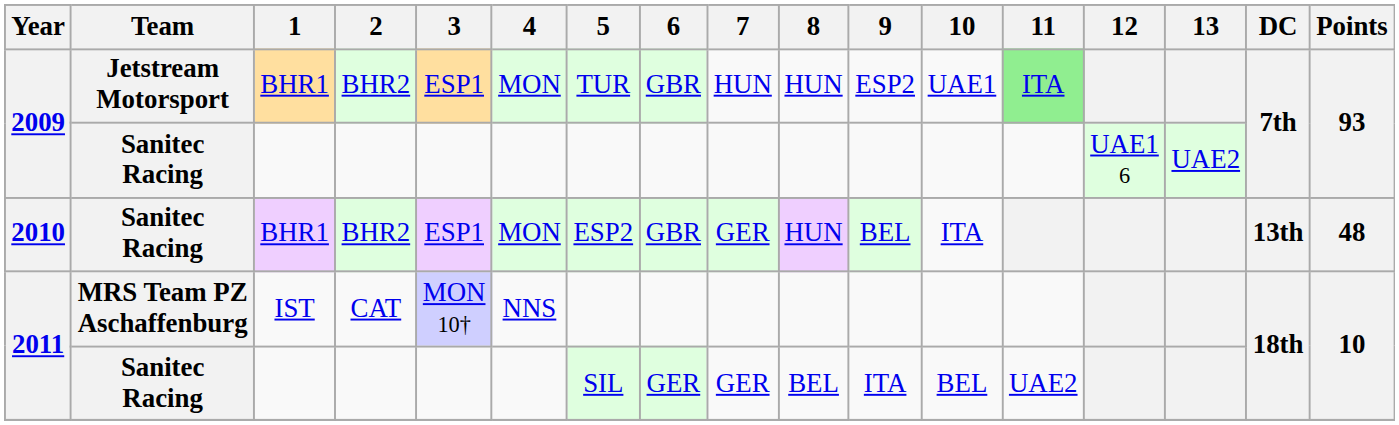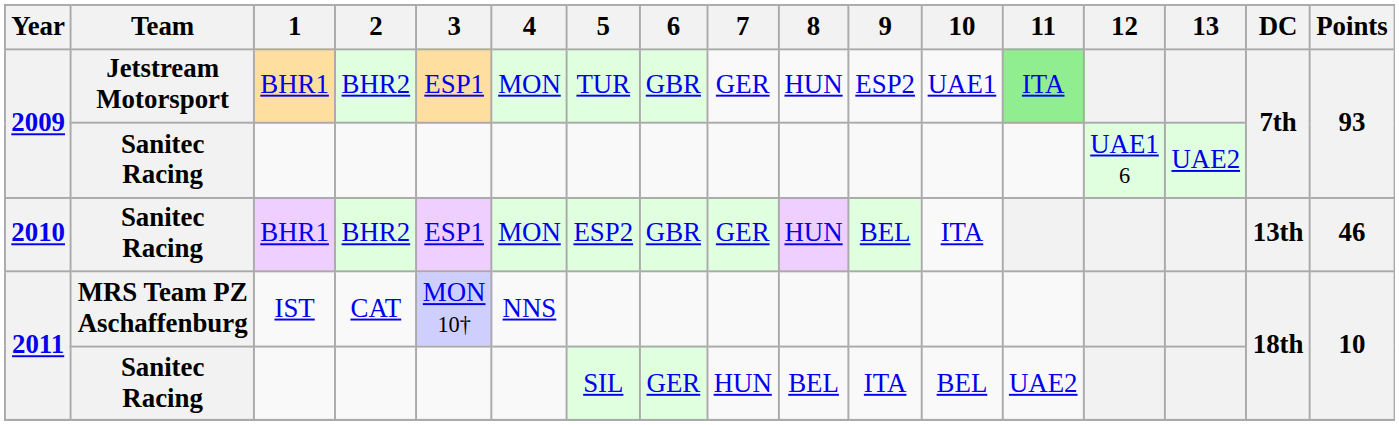 <table class="wikitable" style="text-align:center; font-size:87%">
 <tr>
 <th>Year</th>
 <th>Team</th>
 <th>1</th>
 <th>2</th>
 <th>3</th>
 <th>4</th>
 <th>5</th>
 <th>6</th>
 <th>7</th>
 <th>8</th>
 <th>9</th>
 <th>10</th>
 <th>11</th>
 <th>12</th>
 <th>13</th>
 <th>DC</th>
 <th>Points</th>
 </tr>
 <tr>
 <th rowspan=2><a href='#'>2009</a></th>
 <th>Jetstream Motorsport</th>
 <td style="background:#FFDF9F;"><a href='#'>BHR1</a><br></td>
 <td style="background:#DFFFDF;"><a href='#'>BHR2</a><br></td>
 <td style="background:#FFDF9F;"><a href='#'>ESP1</a><br></td>
 <td style="background:#DFFFDF;"><a href='#'>MON</a><br></td>
 <td style="background:#DFFFDF;"><a href='#'>TUR</a><br></td>
 <td style="background:#DFFFDF;"><a href='#'>GBR</a><br></td>
-<td><a href='#'>HUN</a></td>
+<td><a href='#'>GER</a></td>
 <td><a href='#'>HUN</a></td>
 <td><a href='#'>ESP2</a></td>
 <td><a href='#'>UAE1</a></td>
 <td style="background: lightgreen;"><a href='#'>ITA</a></td>
 <th></th>
 <th></th>
 <th rowspan=2>7th</th>
 <th rowspan=2>93</th>
 </tr>
 <tr>
 <th>Sanitec Racing</th>
 <td></td>
 <td></td>
 <td></td>
 <td></td>
 <td></td>
 <td></td>
 <td></td>
 <td></td>
 <td></td>
 <td></td>
 <td></td>
 <td style="background:#DFFFDF;"><a href='#'>UAE1</a><br><small>6</small></td>
 <td style="background:#DFFFDF;"><a href='#'>UAE2</a><br></td>
 </tr>
 <tr>
 <th><a href='#'>2010</a></th>
 <th>Sanitec Racing</th>
 <td style="background:#EFCFFF;"><a href='#'>BHR1</a><br></td>
 <td style="background:#DFFFDF;"><a href='#'>BHR2</a><br></td>
 <td style="background:#EFCFFF;"><a href='#'>ESP1</a><br></td>
 <td style="background:#DFFFDF;"><a href='#'>MON</a><br></td>
 <td style="background:#DFFFDF;"><a href='#'>ESP2</a><br></td>
 <td style="background:#DFFFDF;"><a href='#'>GBR</a><br></td>
 <td style="background:#DFFFDF;"><a href='#'>GER</a><br></td>
 <td style="background:#EFCFFF;"><a href='#'>HUN</a><br></td>
 <td style="background:#DFFFDF;"><a href='#'>BEL</a><br></td>
 <td><a href='#'>ITA</a></td>
 <th></th>
 <th></th>
 <th></th>
 <th>13th</th>
-<th>48</th>
+<th>46</th>
 </tr>
 <tr>
 <th rowspan=2><a href='#'>2011</a></th>
 <th>MRS Team PZ Aschaffenburg</th>
 <td><a href='#'>IST</a></td>
 <td><a href='#'>CAT</a></td>
 <td style="background:#CFCFFF;"><a href='#'>MON</a> <br><small>10†</small></td>
 <td><a href='#'>NNS</a></td>
 <td></td>
 <td></td>
 <td></td>
 <td></td>
 <td></td>
 <td></td>
 <td></td>
 <th></th>
 <th></th>
 <th rowspan=2>18th</th>
 <th rowspan=2>10</th>
 </tr>
 <tr>
 <th>Sanitec Racing</th>
 <td></td>
 <td></td>
 <td></td>
 <td></td>
 <td style="background:#DFFFDF;"><a href='#'>SIL</a> <br></td>
 <td style="background:#DFFFDF;"><a href='#'>GER</a><br></td>
-<td><a href='#'>GER</a></td>
+<td><a href='#'>HUN</a></td>
 <td><a href='#'>BEL</a></td>
 <td><a href='#'>ITA</a></td>
 <td><a href='#'>BEL</a></td>
 <td><a href='#'>UAE2</a></td>
 <th></th>
 <th></th>
 </tr>
 <tr>
 </tr>
 </table>
